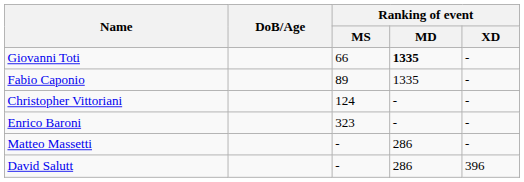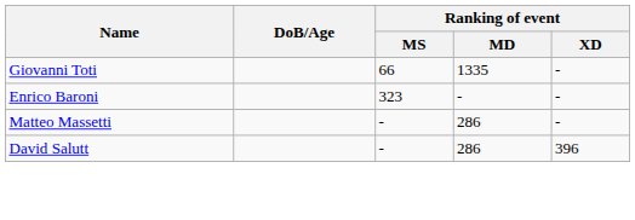 <table class="wikitable" style="width:600px; font-size:95%;">
 <tr>
 <th rowspan="2" align="left">Name</th>
 <th rowspan="2" align="left">DoB/Age</th>
 <th colspan="3" align="center">Ranking of event</th>
 </tr>
 <tr>
 <th align="center">MS</th>
 <th>MD</th>
 <th align="center">XD</th>
 </tr>
 <tr>
 <td><a href='#'>Giovanni Toti</a></td>
 <td></td>
 <td>66</td>
-<td><strong>1335</strong></td>
-<td>-</td>
-</tr>
-<tr>
-<td><a href='#'>Fabio Caponio</a></td>
-<td></td>
-<td>89</td>
 <td>1335</td>
-<td>-</td>
-</tr>
-<tr>
-<td><a href='#'>Christopher Vittoriani</a></td>
-<td></td>
-<td>124</td>
-<td>-</td>
 <td>-</td>
 </tr>
 <tr>
 <td><a href='#'>Enrico Baroni</a></td>
 <td></td>
 <td>323</td>
 <td>-</td>
 <td>-</td>
 </tr>
 <tr>
 <td><a href='#'>Matteo Massetti</a></td>
 <td></td>
 <td>-</td>
 <td>286</td>
 <td>-</td>
 </tr>
 <tr>
 <td><a href='#'>David Salutt</a></td>
 <td></td>
 <td>-</td>
 <td>286</td>
 <td>396</td>
 </tr>
 </table>
